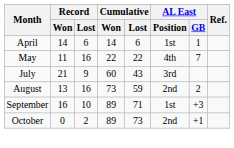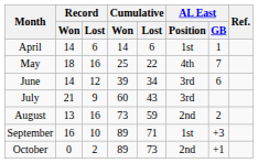 <table class="wikitable" style="text-align:center;">
 <tr>
 <th rowspan=2>Month</th>
 <th colspan=2>Record</th>
 <th colspan=2>Cumulative</th>
 <th colspan=2><a href='#'>AL East</a></th>
 <th rowspan=2>Ref.</th>
 </tr>
 <tr>
 <th>Won</th>
 <th>Lost</th>
 <th>Won</th>
 <th>Lost</th>
 <th>Position</th>
 <th><a href='#'>GB</a></th>
 </tr>
 <tr>
 <td>April</td>
 <td>14</td>
 <td>6</td>
 <td>14</td>
 <td>6</td>
 <td>1st</td>
 <td>1</td>
 <td></td>
 </tr>
 <tr>
 <td>May</td>
-<td>11</td>
+<td>18</td>
 <td>16</td>
-<td>22</td>
+<td>25</td>
 <td>22</td>
 <td>4th</td>
 <td>7</td>
+<td></td>
+</tr>
+<tr>
+<td>June</td>
+<td>14</td>
+<td>12</td>
+<td>39</td>
+<td>34</td>
+<td>3rd</td>
+<td>6</td>
 <td></td>
 </tr>
 <tr>
 <td>July</td>
 <td>21</td>
 <td>9</td>
 <td>60</td>
 <td>43</td>
 <td>3rd</td>
 <td></td>
 <td></td>
 </tr>
 <tr>
 <td>August</td>
 <td>13</td>
 <td>16</td>
 <td>73</td>
 <td>59</td>
 <td>2nd</td>
 <td>2</td>
 <td></td>
 </tr>
 <tr>
 <td>September</td>
 <td>16</td>
 <td>10</td>
 <td>89</td>
 <td>71</td>
 <td>1st</td>
 <td>+3</td>
 <td></td>
 </tr>
 <tr>
 <td>October</td>
 <td>0</td>
 <td>2</td>
 <td>89</td>
 <td>73</td>
 <td>2nd</td>
 <td>+1</td>
 <td></td>
 </tr>
 </table>
